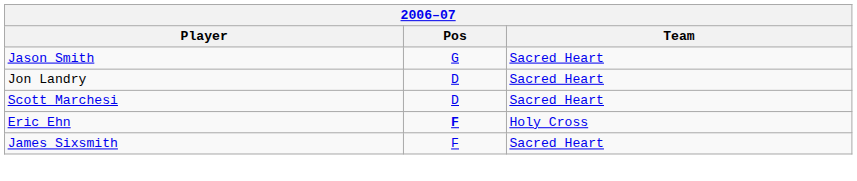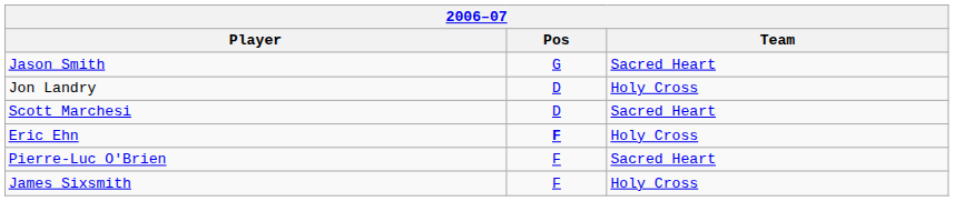 <table class="wikitable" width=95%>
 <tr>
 <th colspan=3><a href='#'>2006–07</a></th>
 </tr>
 <tr>
 <th>Player</th>
 <th>Pos</th>
 <th>Team</th>
 </tr>
 <tr>
 <td><a href='#'>Jason Smith</a></td>
 <td style="text-align:center;"><a href='#'>G</a></td>
 <td><a href='#'>Sacred Heart</a></td>
 </tr>
 <tr>
 <td>Jon Landry</td>
 <td style="text-align:center;"><a href='#'>D</a></td>
-<td><a href='#'>Sacred Heart</a></td>
+<td><a href='#'>Holy Cross</a></td>
 </tr>
 <tr>
 <td><a href='#'>Scott Marchesi</a></td>
 <td style="text-align:center;"><a href='#'>D</a></td>
 <td><a href='#'>Sacred Heart</a></td>
 </tr>
 <tr>
 <td><a href='#'>Eric Ehn</a></td>
 <td style="text-align:center;"><strong><a href='#'>F</a></strong></td>
 <td><a href='#'>Holy Cross</a></td>
 </tr>
 <tr>
-<td><a href='#'>James Sixsmith</a></td>
+<td><a href='#'>Pierre-Luc O'Brien</a></td>
 <td style="text-align:center;"><a href='#'>F</a></td>
 <td><a href='#'>Sacred Heart</a></td>
 </tr>
+<tr>
+<td><a href='#'>James Sixsmith</a></td>
+<td style="text-align:center;"><a href='#'>F</a></td>
+<td><a href='#'>Holy Cross</a></td>
+</tr>
 </table>
